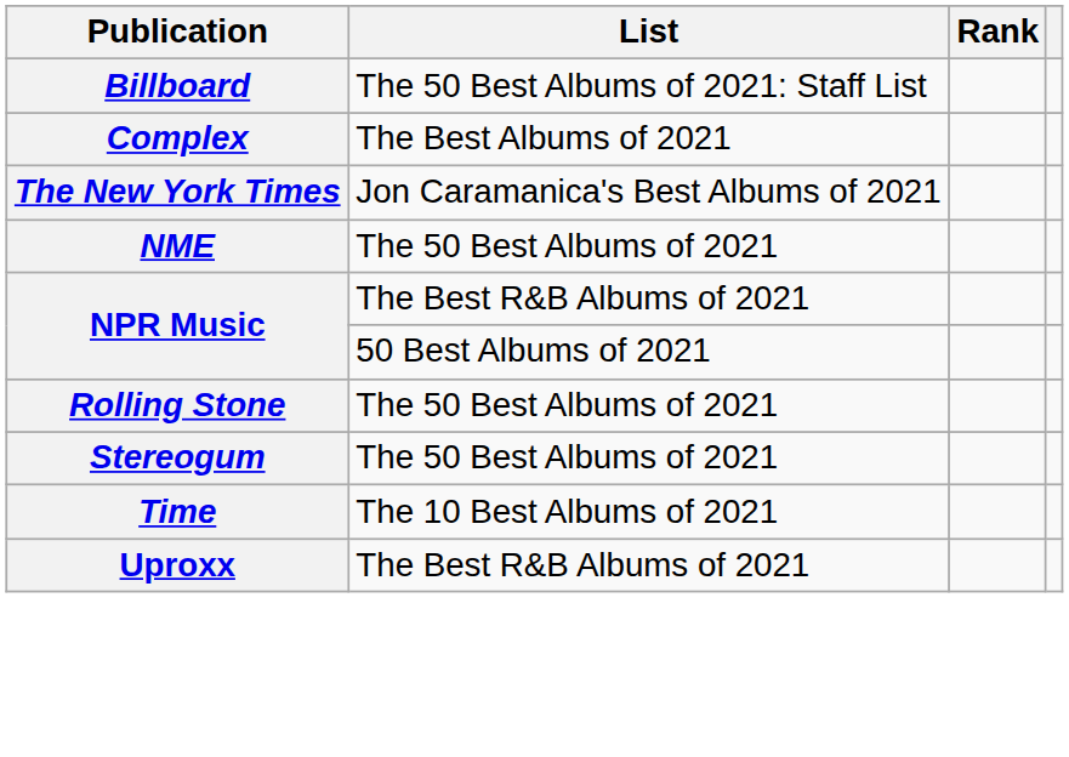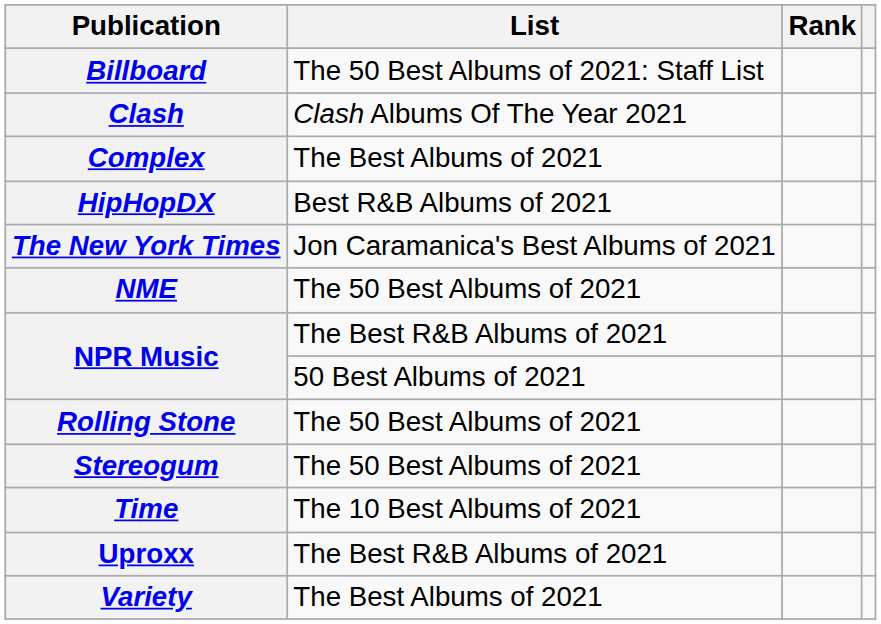 <table class="wikitable mw-collapsible sortable plainrowheaders" style="margin-left: auto; margin-right: auto; border: none;">
 <tr>
 <th scope="col">Publication</th>
 <th scope="col" class="unsortable">List</th>
 <th scope="col" data-sort-type="number">Rank</th>
 <th scope="col" class="unsortable"></th>
 </tr>
 <tr>
 <th scope="row"><em><a href='#'>Billboard</a></em></th>
 <td>The 50 Best Albums of 2021: Staff List</td>
 <td></td>
 <td></td>
 </tr>
 <tr>
+<th scope="row"><em><a href='#'>Clash</a></em></th>
+<td><em>Clash</em> Albums Of The Year 2021</td>
+<td></td>
+<td></td>
+</tr>
+<tr>
 <th scope="row"><em><a href='#'>Complex</a></em></th>
 <td>The Best Albums of 2021</td>
+<td></td>
+<td></td>
+</tr>
+<tr>
+<th scope="row"><em><a href='#'>HipHopDX</a></em></th>
+<td>Best R&B Albums of 2021</td>
 <td></td>
 <td></td>
 </tr>
 <tr>
 <th scope="row"><em><a href='#'>The New York Times</a></em></th>
 <td>Jon Caramanica's Best Albums of 2021</td>
 <td></td>
 <td></td>
 </tr>
 <tr>
 <th scope="row"><em><a href='#'>NME</a></em></th>
 <td>The 50 Best Albums of 2021</td>
 <td></td>
 <td></td>
 </tr>
 <tr>
 <th rowspan="2" scope="row"><a href='#'>NPR Music</a></th>
 <td>The Best R&B Albums of 2021</td>
 <td></td>
 <td></td>
 </tr>
 <tr>
 <td>50 Best Albums of 2021</td>
 <td></td>
 <td></td>
 </tr>
 <tr>
 <th scope="row"><em><a href='#'>Rolling Stone</a></em></th>
 <td>The 50 Best Albums of 2021</td>
 <td></td>
 <td></td>
 </tr>
 <tr>
 <th scope="row"><em><a href='#'>Stereogum</a></em></th>
 <td>The 50 Best Albums of 2021</td>
 <td></td>
 <td></td>
 </tr>
 <tr>
 <th scope="row"><em><a href='#'>Time</a></em></th>
 <td>The 10 Best Albums of 2021</td>
 <td></td>
 <td></td>
 </tr>
 <tr>
 <th scope="row"><a href='#'>Uproxx</a></th>
 <td>The Best R&B Albums of 2021</td>
 <td></td>
 <td></td>
 </tr>
+<tr>
+<th scope="row"><em><a href='#'>Variety</a></em></th>
+<td>The Best Albums of 2021</td>
+<td></td>
+<td></td>
+</tr>
 </table>
